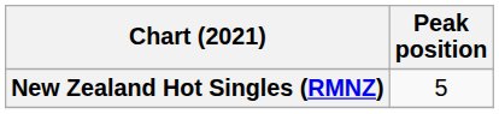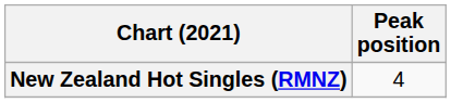 <table class="wikitable sortable plainrowheaders" style="text-align:center">
 <tr>
 <th>Chart (2021)</th>
 <th>Peak<br>position</th>
 </tr>
 <tr>
 </tr>
 <tr>
 </tr>
 <tr>
 </tr>
 <tr>
 </tr>
 <tr>
 </tr>
 <tr>
 </tr>
 <tr>
 <th scope="row">New Zealand Hot Singles (<a href='#'>RMNZ</a>)</th>
-<td>5</td>
+<td>4</td>
 </tr>
 <tr>
 </tr>
 <tr>
 </tr>
 <tr>
 </tr>
 <tr>
 </tr>
 <tr>
 </tr>
 <tr>
 </tr>
 </table>
